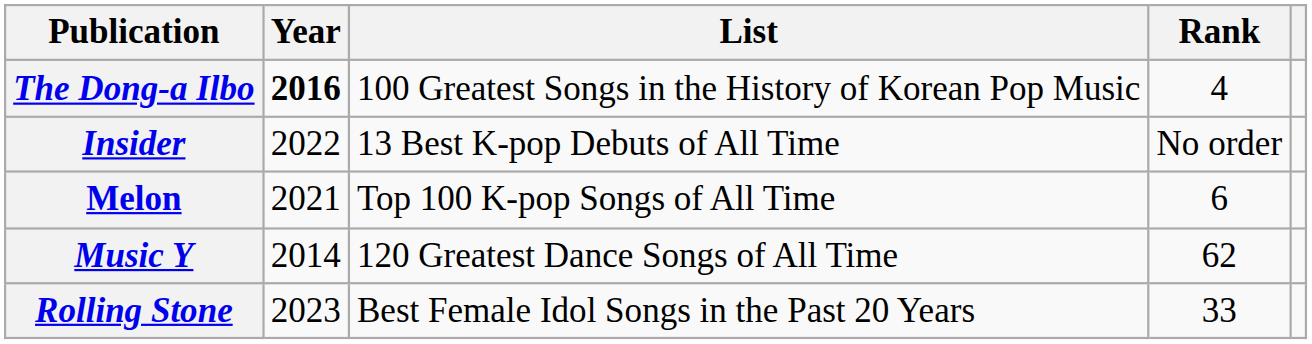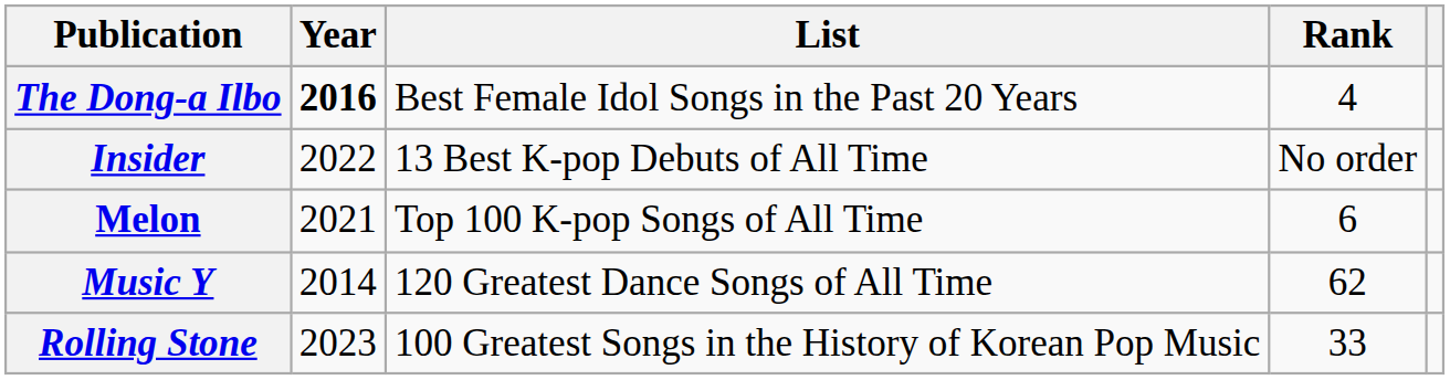 <table class="sortable wikitable plainrowheaders">
 <tr>
 <th>Publication</th>
 <th scope="col">Year</th>
 <th>List</th>
 <th>Rank</th>
 <th class="unsortable"></th>
 </tr>
 <tr>
 <th scope="row"><em><a href='#'>The Dong-a Ilbo</a></em></th>
 <td style="text-align:center"><strong>2016</strong></td>
-<td>100 Greatest Songs in the History of Korean Pop Music</td>
+<td>Best Female Idol Songs in the Past 20 Years</td>
 <td style="text-align:center">4</td>
 <td style="text-align:center"></td>
 </tr>
 <tr>
 <th scope="row"><em><a href='#'>Insider</a></em></th>
 <td style="text-align:center">2022</td>
 <td>13 Best K-pop Debuts of All Time</td>
 <td style="text-align:center">No order</td>
 <td style="text-align:center"></td>
 </tr>
 <tr>
 <th scope="row"><a href='#'>Melon</a></th>
 <td style="text-align:center">2021</td>
 <td>Top 100 K-pop Songs of All Time</td>
 <td style="text-align:center">6</td>
 <td style="text-align:center"></td>
 </tr>
 <tr>
 <th scope="row"><em><a href='#'>Music Y</a></em></th>
 <td style="text-align:center">2014</td>
 <td>120 Greatest Dance Songs of All Time</td>
 <td style="text-align:center">62</td>
 <td style="text-align:center"></td>
 </tr>
 <tr>
 <th scope="row"><em><a href='#'>Rolling Stone</a></em></th>
 <td style="text-align:center">2023</td>
-<td>Best Female Idol Songs in the Past 20 Years</td>
+<td>100 Greatest Songs in the History of Korean Pop Music</td>
 <td style="text-align:center">33</td>
 <td style="text-align:center"></td>
 </tr>
 </table>
